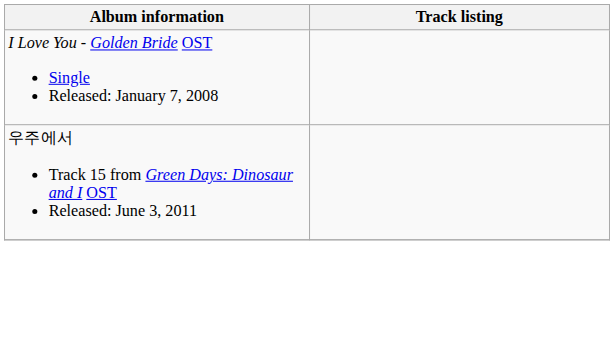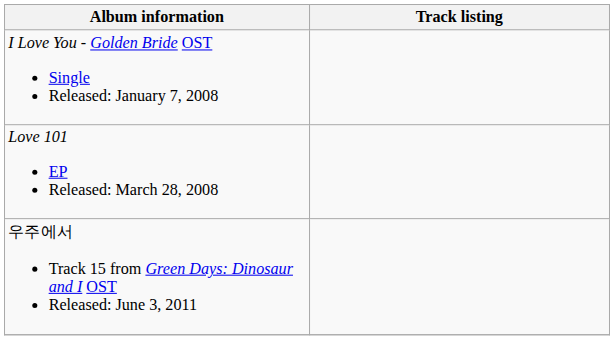 <table class="wikitable" style="width:600px">
 <tr>
 <th>Album information</th>
 <th align="center" width="290px">Track listing</th>
 </tr>
 <tr>
 <td><em>I Love You - <a href='#'>Golden Bride</a></em> <a href='#'>OST</a><br><ul><li><a href='#'>Single</a></li><li>Released: January 7, 2008</li></ul></td>
 <td style="font-size: 85%;"></td>
 </tr>
 <tr>
+<td><em>Love 101</em><br><ul><li><a href='#'>EP</a></li><li>Released: March 28, 2008</li></ul></td>
+<td style="font-size: 85%;"></td>
+</tr>
+<tr>
 <td>우주에서<br><ul><li>Track 15 from <em><a href='#'>Green Days: Dinosaur and I</a></em> <a href='#'>OST</a></li><li>Released: June 3, 2011</li></ul></td>
 <td style="font-size: 85%;"></td>
 </tr>
 <tr>
 </tr>
 </table>
